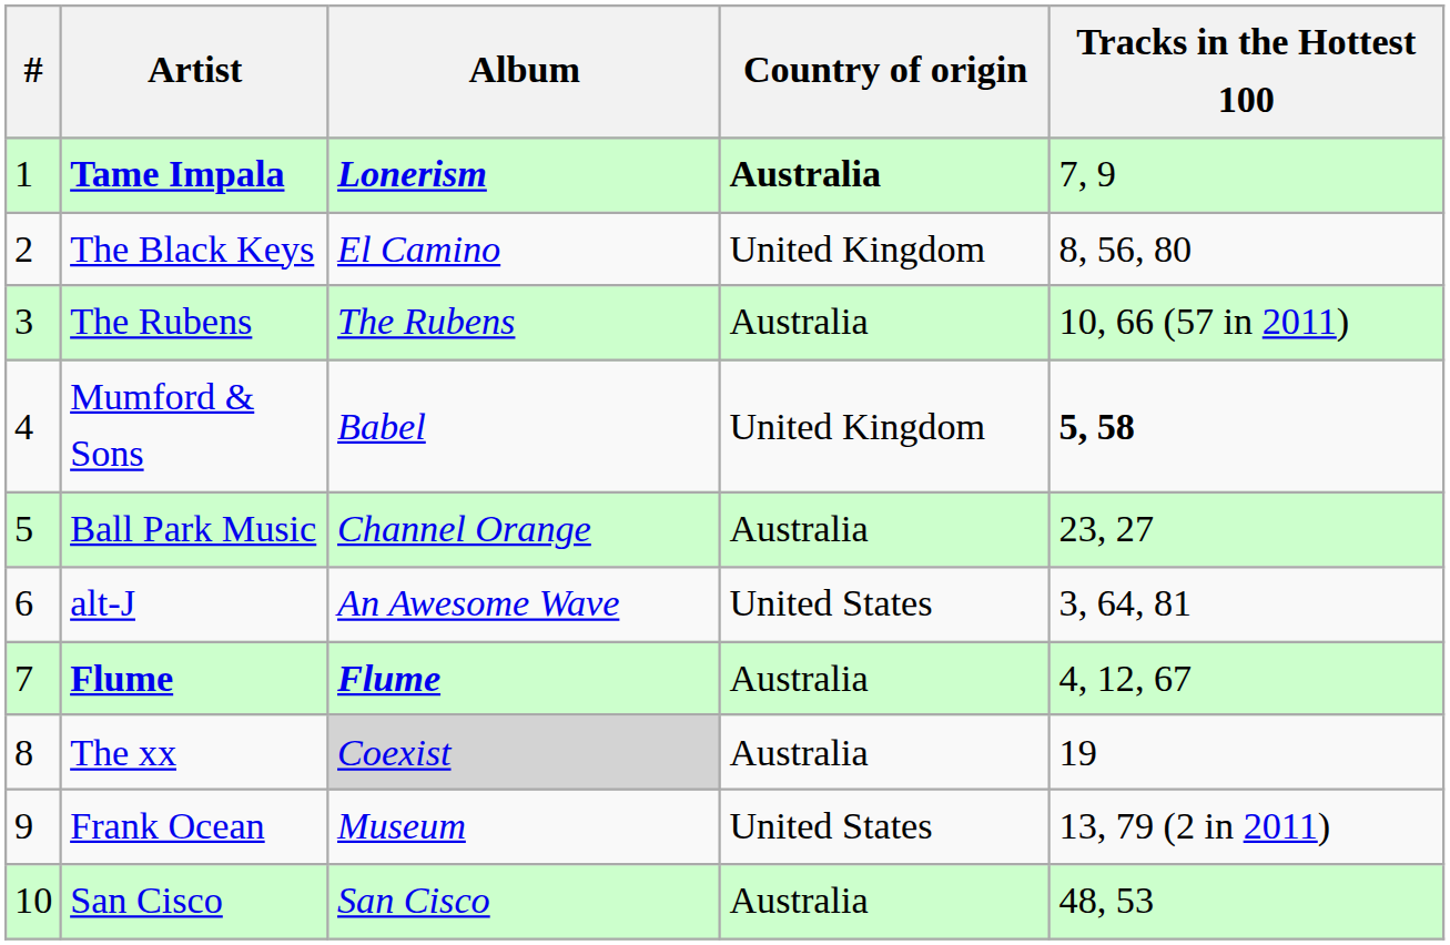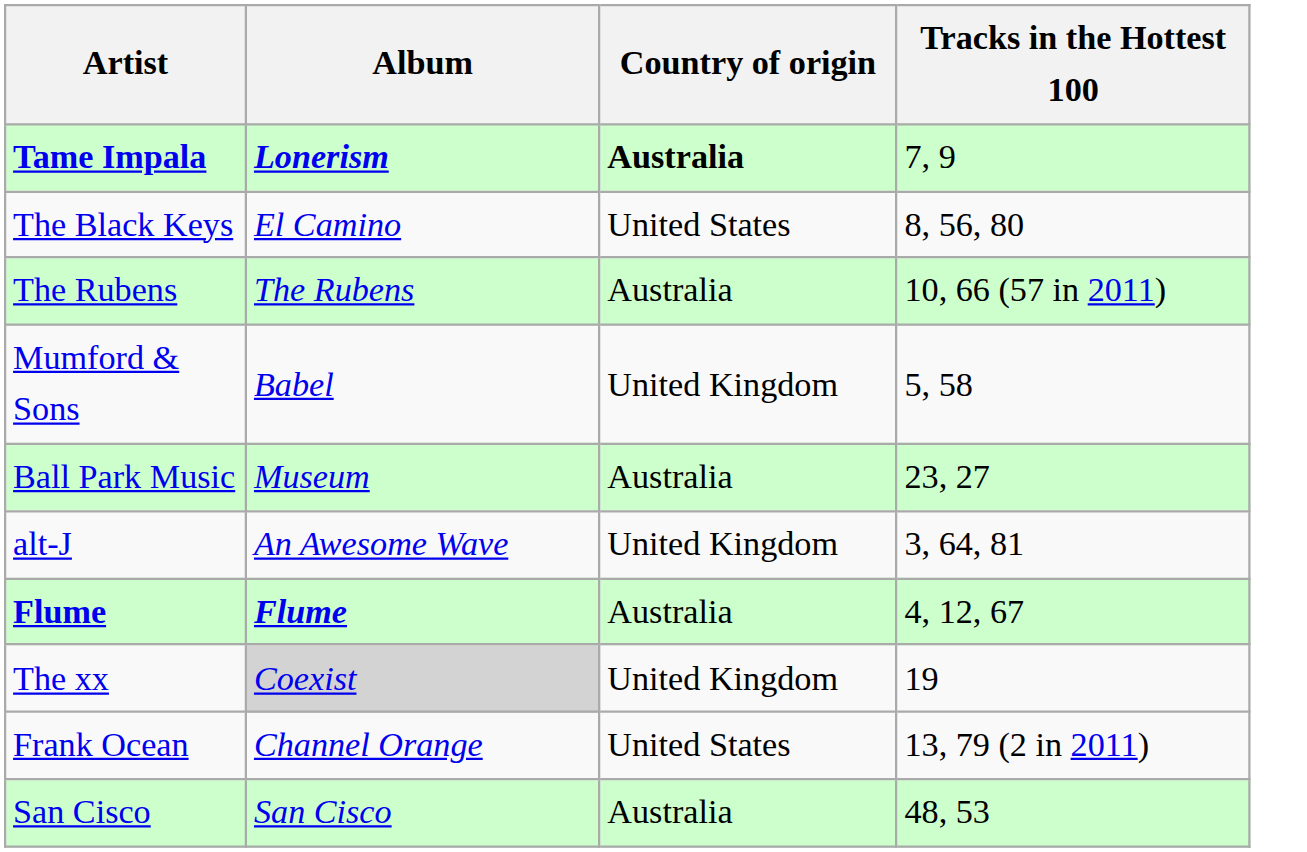 <table class="wikitable sortable" style="font-size:0.95em;line-height:1.5em;">
 <tr>
-<th>#</th>
 <th style="width:100px;">Artist</th>
 <th style="width:150px;">Album</th>
 <th style="width:125px;">Country of origin</th>
 <th style="width:150px;">Tracks in the Hottest 100</th>
 </tr>
 <tr style="background: #ccffcc;">
-<td>1</td>
 <td><strong><a href='#'>Tame Impala</a></strong></td>
 <td><strong><em><a href='#'>Lonerism</a></em></strong></td>
 <td><strong>Australia</strong></td>
 <td>7, 9</td>
 </tr>
 <tr>
-<td>2</td>
 <td><a href='#'>The Black Keys</a></td>
 <td><em><a href='#'>El Camino</a></em></td>
-<td>United Kingdom</td>
+<td>United States</td>
 <td>8, 56, 80</td>
 </tr>
 <tr style="background: #ccffcc;">
-<td>3</td>
 <td><a href='#'>The Rubens</a></td>
 <td><em><a href='#'>The Rubens</a></em></td>
 <td>Australia</td>
 <td>10, 66 (57 in <a href='#'>2011</a>)</td>
 </tr>
 <tr>
-<td>4</td>
 <td><a href='#'>Mumford & Sons</a></td>
 <td><em><a href='#'>Babel</a></em></td>
 <td>United Kingdom</td>
-<td><strong>5, 58</strong></td>
+<td>5, 58</td>
 </tr>
 <tr style="background: #ccffcc;">
-<td>5</td>
 <td><a href='#'>Ball Park Music</a></td>
-<td><em><a href='#'>Channel Orange</a></em></td>
+<td><em><a href='#'>Museum</a></em></td>
 <td>Australia</td>
 <td>23, 27</td>
 </tr>
 <tr>
-<td>6</td>
 <td><a href='#'>alt-J</a></td>
 <td><em><a href='#'>An Awesome Wave</a></em></td>
-<td>United States</td>
+<td>United Kingdom</td>
 <td>3, 64, 81</td>
 </tr>
 <tr style="background: #ccffcc;">
-<td>7</td>
 <td><strong><a href='#'>Flume</a></strong></td>
 <td><strong><em><a href='#'>Flume</a></em></strong></td>
 <td>Australia</td>
 <td>4, 12, 67</td>
 </tr>
 <tr>
-<td>8</td>
 <td><a href='#'>The xx</a></td>
 <td style="background: lightgrey;"><em><a href='#'>Coexist</a></em></td>
-<td>Australia</td>
+<td>United Kingdom</td>
 <td>19</td>
 </tr>
 <tr>
-<td>9</td>
 <td><a href='#'>Frank Ocean</a></td>
-<td><em><a href='#'>Museum</a></em></td>
+<td><em><a href='#'>Channel Orange</a></em></td>
 <td>United States</td>
 <td>13, 79 (2 in <a href='#'>2011</a>)</td>
 </tr>
 <tr style="background: #ccffcc;">
-<td>10</td>
 <td><a href='#'>San Cisco</a></td>
 <td><em><a href='#'>San Cisco</a></em></td>
 <td>Australia</td>
 <td>48, 53</td>
 </tr>
 </table>
